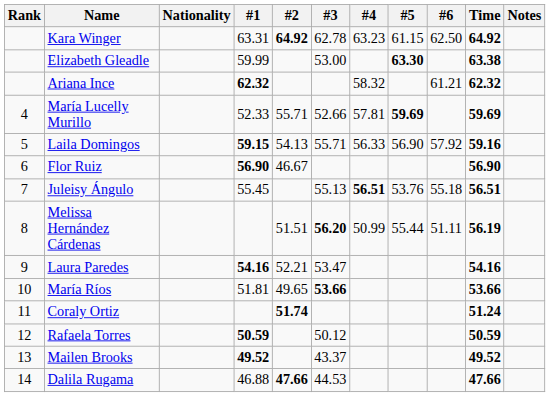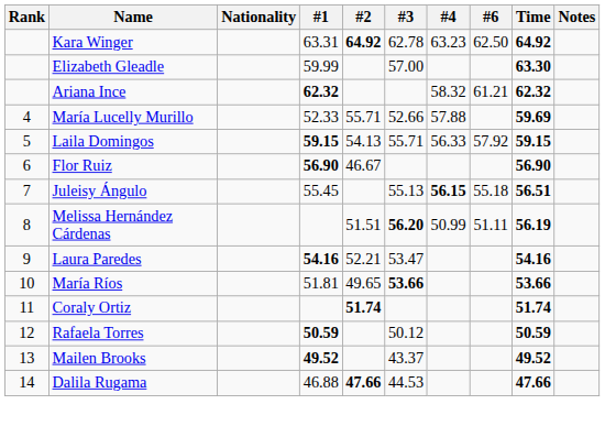 <table class="wikitable sortable" style="text-align:center">
 <tr>
 <th>Rank</th>
 <th>Name</th>
 <th>Nationality</th>
 <th>#1</th>
 <th>#2</th>
 <th>#3</th>
 <th>#4</th>
-<th>#5</th>
 <th>#6</th>
 <th>Time</th>
 <th>Notes</th>
 </tr>
 <tr>
 <td></td>
 <td align=left><a href='#'>Kara Winger</a></td>
 <td align=left></td>
 <td>63.31</td>
 <td><strong>64.92</strong></td>
 <td>62.78</td>
 <td>63.23</td>
-<td>61.15</td>
 <td>62.50</td>
 <td><strong>64.92</strong></td>
 <td><strong></strong></td>
 </tr>
 <tr>
 <td></td>
 <td align=left><a href='#'>Elizabeth Gleadle</a></td>
 <td align=left></td>
 <td>59.99</td>
 <td></td>
-<td>53.00</td>
+<td>57.00</td>
+<td></td>
 <td></td>
 <td><strong>63.30</strong></td>
-<td></td>
-<td><strong>63.38</strong></td>
 <td></td>
 </tr>
 <tr>
 <td></td>
 <td align=left><a href='#'>Ariana Ince</a></td>
 <td align=left></td>
 <td><strong>62.32</strong></td>
 <td></td>
 <td></td>
 <td>58.32</td>
-<td></td>
 <td>61.21</td>
 <td><strong>62.32</strong></td>
 <td></td>
 </tr>
 <tr>
 <td>4</td>
 <td align=left><a href='#'>María Lucelly Murillo</a></td>
 <td align=left></td>
 <td>52.33</td>
 <td>55.71</td>
 <td>52.66</td>
-<td>57.81</td>
-<td><strong>59.69</strong></td>
+<td>57.88</td>
 <td></td>
 <td><strong>59.69</strong></td>
 <td></td>
 </tr>
 <tr>
 <td>5</td>
 <td align=left><a href='#'>Laila Domingos</a></td>
 <td align=left></td>
 <td><strong>59.15</strong></td>
 <td>54.13</td>
 <td>55.71</td>
 <td>56.33</td>
-<td>56.90</td>
 <td>57.92</td>
-<td><strong>59.16</strong></td>
+<td><strong>59.15</strong></td>
 <td><strong></strong></td>
 </tr>
 <tr>
 <td>6</td>
 <td align=left><a href='#'>Flor Ruiz</a></td>
 <td align=left></td>
 <td><strong>56.90</strong></td>
 <td>46.67</td>
-<td></td>
 <td></td>
 <td></td>
 <td></td>
 <td><strong>56.90</strong></td>
 <td></td>
 </tr>
 <tr>
 <td>7</td>
 <td align=left><a href='#'>Juleisy Ángulo</a></td>
 <td align=left></td>
 <td>55.45</td>
 <td></td>
 <td>55.13</td>
-<td><strong>56.51</strong></td>
-<td>53.76</td>
+<td><strong>56.15</strong></td>
 <td>55.18</td>
 <td><strong>56.51</strong></td>
 <td></td>
 </tr>
 <tr>
 <td>8</td>
 <td align=left><a href='#'>Melissa Hernández Cárdenas</a></td>
 <td align=left></td>
 <td></td>
 <td>51.51</td>
 <td><strong>56.20</strong></td>
 <td>50.99</td>
-<td>55.44</td>
 <td>51.11</td>
 <td><strong>56.19</strong></td>
 <td><strong></strong></td>
 </tr>
 <tr>
 <td>9</td>
 <td align=left><a href='#'>Laura Paredes</a></td>
 <td align=left></td>
 <td><strong>54.16</strong></td>
 <td>52.21</td>
 <td>53.47</td>
-<td></td>
 <td></td>
 <td></td>
 <td><strong>54.16</strong></td>
 <td></td>
 </tr>
 <tr>
 <td>10</td>
 <td align=left><a href='#'>María Ríos</a></td>
 <td align=left></td>
 <td>51.81</td>
 <td>49.65</td>
 <td><strong>53.66</strong></td>
 <td></td>
 <td></td>
-<td></td>
 <td><strong>53.66</strong></td>
 <td></td>
 </tr>
 <tr>
 <td>11</td>
 <td align=left><a href='#'>Coraly Ortiz</a></td>
 <td align=left></td>
 <td></td>
 <td><strong>51.74</strong></td>
 <td></td>
 <td></td>
 <td></td>
-<td></td>
-<td><strong>51.24</strong></td>
+<td><strong>51.74</strong></td>
 <td></td>
 </tr>
 <tr>
 <td>12</td>
 <td align=left><a href='#'>Rafaela Torres</a></td>
 <td align=left></td>
 <td><strong>50.59</strong></td>
 <td></td>
 <td>50.12</td>
-<td></td>
 <td></td>
 <td></td>
 <td><strong>50.59</strong></td>
 <td></td>
 </tr>
 <tr>
 <td>13</td>
 <td align=left><a href='#'>Mailen Brooks</a></td>
 <td align=left></td>
 <td><strong>49.52</strong></td>
 <td></td>
 <td>43.37</td>
 <td></td>
 <td></td>
-<td></td>
 <td><strong>49.52</strong></td>
 <td></td>
 </tr>
 <tr>
 <td>14</td>
 <td align=left><a href='#'>Dalila Rugama</a></td>
 <td align=left></td>
 <td>46.88</td>
 <td><strong>47.66</strong></td>
 <td>44.53</td>
 <td></td>
 <td></td>
-<td></td>
 <td><strong>47.66</strong></td>
 <td></td>
 </tr>
 </table>
